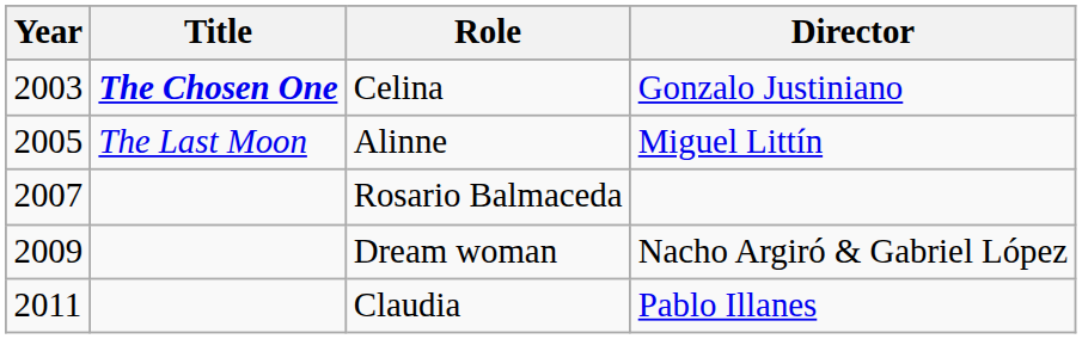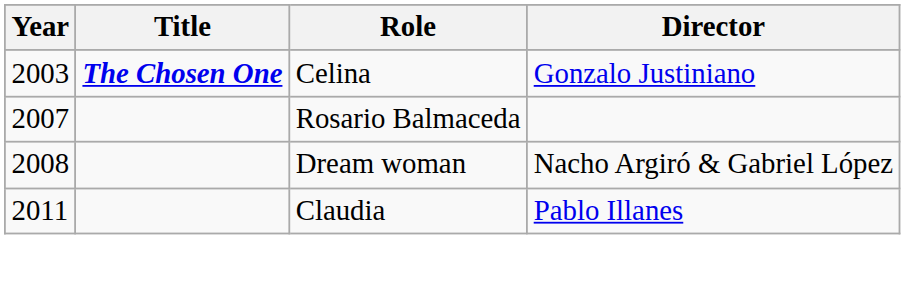 <table class="wikitable">
 <tr>
 <th>Year</th>
 <th>Title</th>
 <th>Role</th>
 <th>Director</th>
 </tr>
 <tr>
 <td>2003</td>
 <td><strong><em><a href='#'>The Chosen One</a></em></strong></td>
 <td>Celina</td>
 <td><a href='#'>Gonzalo Justiniano</a></td>
 </tr>
 <tr>
-<td>2005</td>
-<td><em><a href='#'>The Last Moon</a></em></td>
-<td>Alinne</td>
-<td><a href='#'>Miguel Littín</a></td>
-</tr>
-<tr>
 <td>2007</td>
 <td><em></em></td>
 <td>Rosario Balmaceda</td>
 <td></td>
 </tr>
 <tr>
-<td>2009</td>
+<td>2008</td>
 <td><em></em></td>
 <td>Dream woman</td>
 <td>Nacho Argiró & Gabriel López</td>
 </tr>
 <tr>
 <td>2011</td>
 <td><em></em></td>
 <td>Claudia</td>
 <td><a href='#'>Pablo Illanes</a></td>
 </tr>
 </table>
